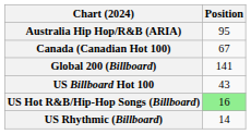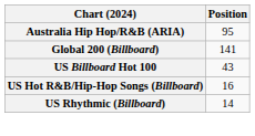 <table class="wikitable sortable plainrowheaders" style="text-align:center">
 <tr>
 <th scope="col">Chart (2024)</th>
 <th scope="col">Position</th>
 </tr>
 <tr>
 <th scope="row">Australia Hip Hop/R&B (ARIA)</th>
 <td>95</td>
-</tr>
-<tr>
-<th scope="row">Canada (Canadian Hot 100)</th>
-<td>67</td>
 </tr>
 <tr>
 <th scope="row">Global 200 (<em>Billboard</em>)</th>
 <td>141</td>
 </tr>
 <tr>
 <th scope="row">US <em>Billboard</em> Hot 100</th>
 <td>43</td>
 </tr>
 <tr>
 <th scope="row">US Hot R&B/Hip-Hop Songs (<em>Billboard</em>)</th>
-<td style="background: lightgreen;">16</td>
+<td>16</td>
 </tr>
 <tr>
 <th scope="row">US Rhythmic (<em>Billboard</em>)</th>
 <td>14</td>
 </tr>
 </table>
